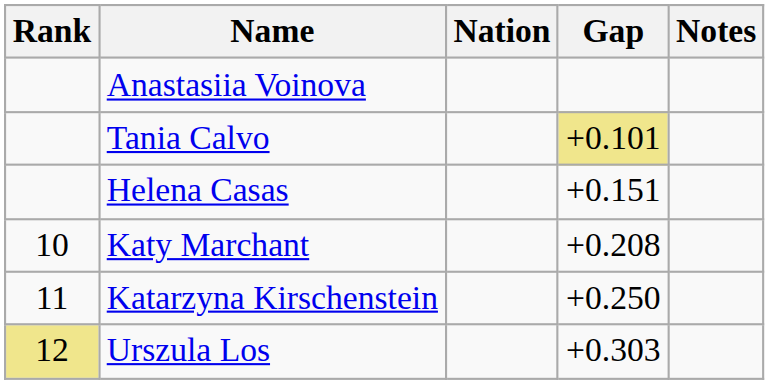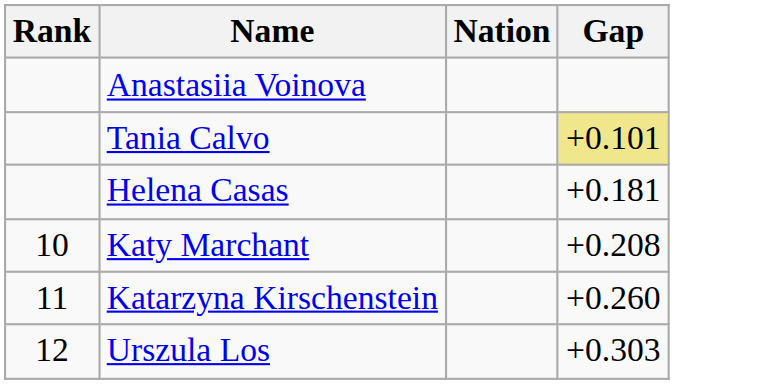 <table class="wikitable sortable" style="text-align:center">
 <tr>
 <th>Rank</th>
 <th>Name</th>
 <th>Nation</th>
 <th>Gap</th>
-<th>Notes</th>
 </tr>
 <tr>
 <td></td>
 <td align=left><a href='#'>Anastasiia Voinova</a></td>
 <td align=left></td>
-<td></td>
 <td></td>
 </tr>
 <tr>
 <td></td>
 <td align=left><a href='#'>Tania Calvo</a></td>
 <td align=left></td>
 <td style="background: khaki;">+0.101</td>
-<td></td>
 </tr>
 <tr>
 <td></td>
 <td align=left><a href='#'>Helena Casas</a></td>
 <td align=left></td>
-<td>+0.151</td>
-<td></td>
+<td>+0.181</td>
 </tr>
 <tr>
 <td>10</td>
 <td align=left><a href='#'>Katy Marchant</a></td>
 <td align=left></td>
 <td>+0.208</td>
-<td></td>
 </tr>
 <tr>
 <td>11</td>
 <td align=left><a href='#'>Katarzyna Kirschenstein</a></td>
 <td align=left></td>
-<td>+0.250</td>
-<td></td>
+<td>+0.260</td>
 </tr>
 <tr>
-<td style="background: khaki;">12</td>
+<td>12</td>
 <td align=left><a href='#'>Urszula Los</a></td>
 <td align=left></td>
 <td>+0.303</td>
-<td></td>
 </tr>
 </table>
